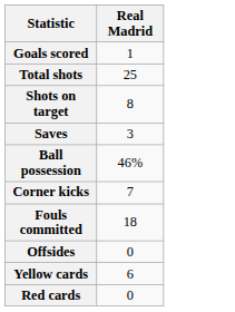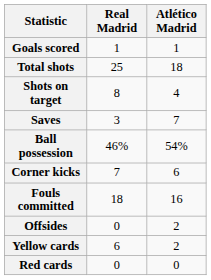 <table class="wikitable plainrowheaders" style="text-align:center">
 <tr>
 <th scope="col" style="width:100px">Statistic</th>
 <th scope="col" style="width:70px">Real Madrid</th>
+<th scope="col" style="width:70px">Atlético Madrid</th>
 </tr>
 <tr>
 <th scope=row>Goals scored</th>
+<td>1</td>
 <td>1</td>
 </tr>
 <tr>
 <th scope=row>Total shots</th>
 <td>25</td>
+<td>18</td>
 </tr>
 <tr>
 <th scope=row>Shots on target</th>
 <td>8</td>
+<td>4</td>
 </tr>
 <tr>
 <th scope=row>Saves</th>
 <td>3</td>
+<td>7</td>
 </tr>
 <tr>
 <th scope=row>Ball possession</th>
 <td>46%</td>
+<td>54%</td>
 </tr>
 <tr>
 <th scope=row>Corner kicks</th>
 <td>7</td>
+<td>6</td>
 </tr>
 <tr>
 <th scope=row>Fouls committed</th>
 <td>18</td>
+<td>16</td>
 </tr>
 <tr>
 <th scope=row>Offsides</th>
 <td>0</td>
+<td>2</td>
 </tr>
 <tr>
 <th scope=row>Yellow cards</th>
 <td>6</td>
+<td>2</td>
 </tr>
 <tr>
 <th scope=row>Red cards</th>
 <td>0</td>
+<td>0</td>
 </tr>
 </table>
